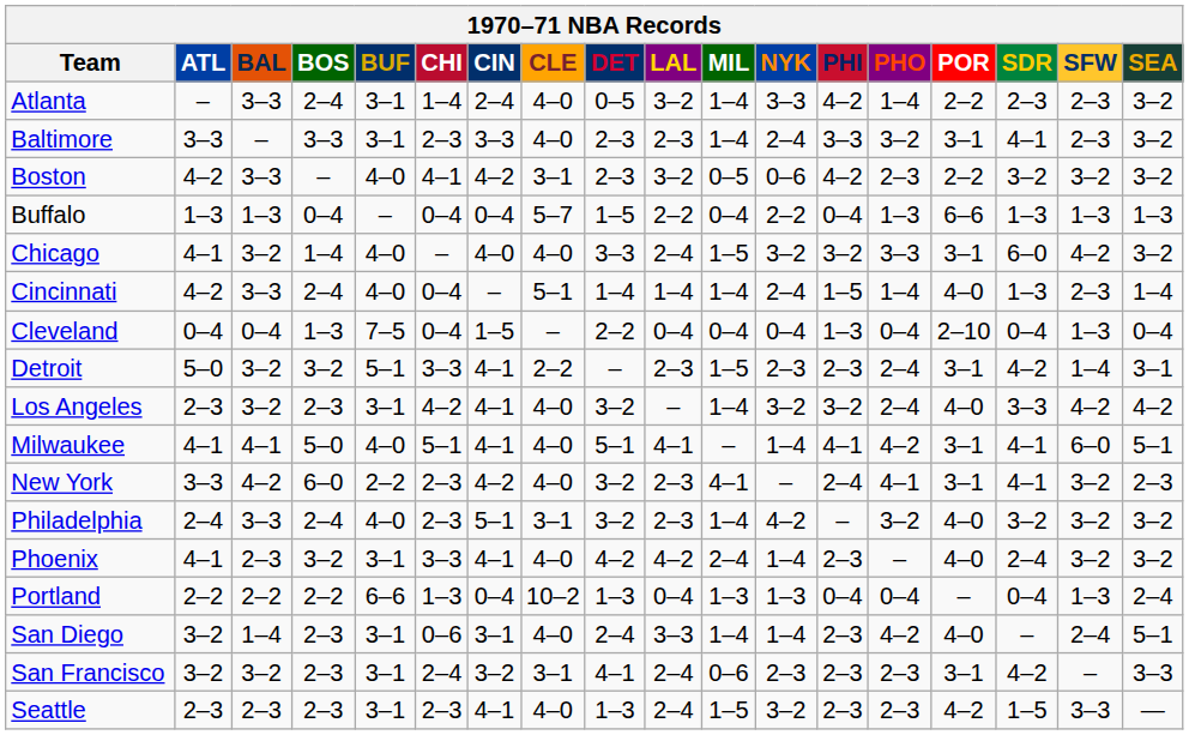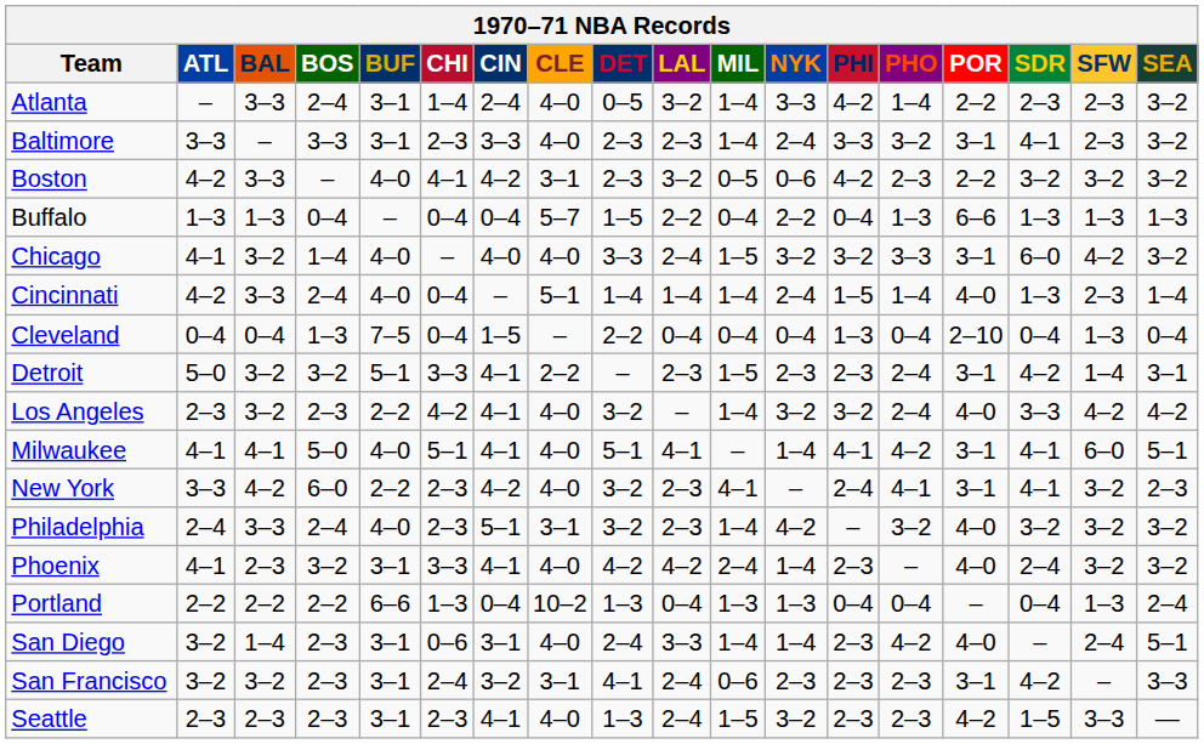 <table class="wikitable" style="font-size:95%; text-align:center;">
 <tr>
 <th colspan=18>1970–71 NBA Records</th>
 </tr>
 <tr>
 <th width=100>Team</th>
 <th style="background:#003EA4;color:#FFFFFF;width=35">ATL</th>
 <th style="background:#E45206;color:#012854;width=35">BAL</th>
 <th style="background:#006400;color:#FFFFFF;width=35">BOS</th>
 <th style="background:#012F6B;color:#D9AA00;width=35">BUF</th>
 <th style="background:#BA0C2F;color:#FFFFFF;width=35">CHI</th>
 <th style="background:#012F6B;color:#FFFFFF;width=35">CIN</th>
 <th style="background:#FFA402;color:#77222F;width=35">CLE</th>
 <th style="background:#012F6B;color:#D40032;width=35">DET</th>
 <th style="background:#800080;color:#FFD700;width=35">LAL</th>
 <th style="background:#006400;color:#FFFFFF;width=35">MIL</th>
 <th style="background:#003EA4;color:#FF8C00;width=35">NYK</th>
 <th style="background:#C90F2E;color:#022167;width=35">PHI</th>
 <th style="background:#800080;color:#FF4500;width=35">PHO</th>
 <th style="background:#FF0000;color:#FFFFFF;width=35">POR</th>
 <th style="background:#00843D;color:#FFCC00;width=35">SDR</th>
 <th style="background:#FFC62C;color:#012F6B;width=35">SFW</th>
 <th style="background:#173F36;color:#EBAA00;width=35">SEA</th>
 </tr>
 <tr>
 <td style="text-align:left;"><a href='#'>Atlanta</a></td>
 <td>–</td>
 <td>3–3</td>
 <td>2–4</td>
 <td>3–1</td>
 <td>1–4</td>
 <td>2–4</td>
 <td>4–0</td>
 <td>0–5</td>
 <td>3–2</td>
 <td>1–4</td>
 <td>3–3</td>
 <td>4–2</td>
 <td>1–4</td>
 <td>2–2</td>
 <td>2–3</td>
 <td>2–3</td>
 <td>3–2</td>
 </tr>
 <tr>
 <td style="text-align:left;"><a href='#'>Baltimore</a></td>
 <td>3–3</td>
 <td>–</td>
 <td>3–3</td>
 <td>3–1</td>
 <td>2–3</td>
 <td>3–3</td>
 <td>4–0</td>
 <td>2–3</td>
 <td>2–3</td>
 <td>1–4</td>
 <td>2–4</td>
 <td>3–3</td>
 <td>3–2</td>
 <td>3–1</td>
 <td>4–1</td>
 <td>2–3</td>
 <td>3–2</td>
 </tr>
 <tr>
 <td style="text-align:left;"><a href='#'>Boston</a></td>
 <td>4–2</td>
 <td>3–3</td>
 <td>–</td>
 <td>4–0</td>
 <td>4–1</td>
 <td>4–2</td>
 <td>3–1</td>
 <td>2–3</td>
 <td>3–2</td>
 <td>0–5</td>
 <td>0–6</td>
 <td>4–2</td>
 <td>2–3</td>
 <td>2–2</td>
 <td>3–2</td>
 <td>3–2</td>
 <td>3–2</td>
 </tr>
 <tr>
 <td style="text-align:left;">Buffalo</td>
 <td>1–3</td>
 <td>1–3</td>
 <td>0–4</td>
 <td>–</td>
 <td>0–4</td>
 <td>0–4</td>
 <td>5–7</td>
 <td>1–5</td>
 <td>2–2</td>
 <td>0–4</td>
 <td>2–2</td>
 <td>0–4</td>
 <td>1–3</td>
 <td>6–6</td>
 <td>1–3</td>
 <td>1–3</td>
 <td>1–3</td>
 </tr>
 <tr>
 <td style="text-align:left;"><a href='#'>Chicago</a></td>
 <td>4–1</td>
 <td>3–2</td>
 <td>1–4</td>
 <td>4–0</td>
 <td>–</td>
 <td>4–0</td>
 <td>4–0</td>
 <td>3–3</td>
 <td>2–4</td>
 <td>1–5</td>
 <td>3–2</td>
 <td>3–2</td>
 <td>3–3</td>
 <td>3–1</td>
 <td>6–0</td>
 <td>4–2</td>
 <td>3–2</td>
 </tr>
 <tr>
 <td style="text-align:left;"><a href='#'>Cincinnati</a></td>
 <td>4–2</td>
 <td>3–3</td>
 <td>2–4</td>
 <td>4–0</td>
 <td>0–4</td>
 <td>–</td>
 <td>5–1</td>
 <td>1–4</td>
 <td>1–4</td>
 <td>1–4</td>
 <td>2–4</td>
 <td>1–5</td>
 <td>1–4</td>
 <td>4–0</td>
 <td>1–3</td>
 <td>2–3</td>
 <td>1–4</td>
 </tr>
 <tr>
 <td style="text-align:left;"><a href='#'>Cleveland</a></td>
 <td>0–4</td>
 <td>0–4</td>
 <td>1–3</td>
 <td>7–5</td>
 <td>0–4</td>
 <td>1–5</td>
 <td>–</td>
 <td>2–2</td>
 <td>0–4</td>
 <td>0–4</td>
 <td>0–4</td>
 <td>1–3</td>
 <td>0–4</td>
 <td>2–10</td>
 <td>0–4</td>
 <td>1–3</td>
 <td>0–4</td>
 </tr>
 <tr>
 <td style="text-align:left;"><a href='#'>Detroit</a></td>
 <td>5–0</td>
 <td>3–2</td>
 <td>3–2</td>
 <td>5–1</td>
 <td>3–3</td>
 <td>4–1</td>
 <td>2–2</td>
 <td>–</td>
 <td>2–3</td>
 <td>1–5</td>
 <td>2–3</td>
 <td>2–3</td>
 <td>2–4</td>
 <td>3–1</td>
 <td>4–2</td>
 <td>1–4</td>
 <td>3–1</td>
 </tr>
 <tr>
 <td style="text-align:left;"><a href='#'>Los Angeles</a></td>
 <td>2–3</td>
 <td>3–2</td>
 <td>2–3</td>
-<td>3–1</td>
+<td>2–2</td>
 <td>4–2</td>
 <td>4–1</td>
 <td>4–0</td>
 <td>3–2</td>
 <td>–</td>
 <td>1–4</td>
 <td>3–2</td>
 <td>3–2</td>
 <td>2–4</td>
 <td>4–0</td>
 <td>3–3</td>
 <td>4–2</td>
 <td>4–2</td>
 </tr>
 <tr>
 <td style="text-align:left;"><a href='#'>Milwaukee</a></td>
 <td>4–1</td>
 <td>4–1</td>
 <td>5–0</td>
 <td>4–0</td>
 <td>5–1</td>
 <td>4–1</td>
 <td>4–0</td>
 <td>5–1</td>
 <td>4–1</td>
 <td>–</td>
 <td>1–4</td>
 <td>4–1</td>
 <td>4–2</td>
 <td>3–1</td>
 <td>4–1</td>
 <td>6–0</td>
 <td>5–1</td>
 </tr>
 <tr>
 <td style="text-align:left;"><a href='#'>New York</a></td>
 <td>3–3</td>
 <td>4–2</td>
 <td>6–0</td>
 <td>2–2</td>
 <td>2–3</td>
 <td>4–2</td>
 <td>4–0</td>
 <td>3–2</td>
 <td>2–3</td>
 <td>4–1</td>
 <td>–</td>
 <td>2–4</td>
 <td>4–1</td>
 <td>3–1</td>
 <td>4–1</td>
 <td>3–2</td>
 <td>2–3</td>
 </tr>
 <tr>
 <td style="text-align:left;"><a href='#'>Philadelphia</a></td>
 <td>2–4</td>
 <td>3–3</td>
 <td>2–4</td>
 <td>4–0</td>
 <td>2–3</td>
 <td>5–1</td>
 <td>3–1</td>
 <td>3–2</td>
 <td>2–3</td>
 <td>1–4</td>
 <td>4–2</td>
 <td>–</td>
 <td>3–2</td>
 <td>4–0</td>
 <td>3–2</td>
 <td>3–2</td>
 <td>3–2</td>
 </tr>
 <tr>
 <td style="text-align:left;"><a href='#'>Phoenix</a></td>
 <td>4–1</td>
 <td>2–3</td>
 <td>3–2</td>
 <td>3–1</td>
 <td>3–3</td>
 <td>4–1</td>
 <td>4–0</td>
 <td>4–2</td>
 <td>4–2</td>
 <td>2–4</td>
 <td>1–4</td>
 <td>2–3</td>
 <td>–</td>
 <td>4–0</td>
 <td>2–4</td>
 <td>3–2</td>
 <td>3–2</td>
 </tr>
 <tr>
 <td style="text-align:left;"><a href='#'>Portland</a></td>
 <td>2–2</td>
 <td>2–2</td>
 <td>2–2</td>
 <td>6–6</td>
 <td>1–3</td>
 <td>0–4</td>
 <td>10–2</td>
 <td>1–3</td>
 <td>0–4</td>
 <td>1–3</td>
 <td>1–3</td>
 <td>0–4</td>
 <td>0–4</td>
 <td>–</td>
 <td>0–4</td>
 <td>1–3</td>
 <td>2–4</td>
 </tr>
 <tr>
 <td style="text-align:left;"><a href='#'>San Diego</a></td>
 <td>3–2</td>
 <td>1–4</td>
 <td>2–3</td>
 <td>3–1</td>
 <td>0–6</td>
 <td>3–1</td>
 <td>4–0</td>
 <td>2–4</td>
 <td>3–3</td>
 <td>1–4</td>
 <td>1–4</td>
 <td>2–3</td>
 <td>4–2</td>
 <td>4–0</td>
 <td>–</td>
 <td>2–4</td>
 <td>5–1</td>
 </tr>
 <tr>
 <td style="text-align:left;"><a href='#'>San Francisco</a></td>
 <td>3–2</td>
 <td>3–2</td>
 <td>2–3</td>
 <td>3–1</td>
 <td>2–4</td>
 <td>3–2</td>
 <td>3–1</td>
 <td>4–1</td>
 <td>2–4</td>
 <td>0–6</td>
 <td>2–3</td>
 <td>2–3</td>
 <td>2–3</td>
 <td>3–1</td>
 <td>4–2</td>
 <td>–</td>
 <td>3–3</td>
 </tr>
 <tr>
 <td style="text-align:left;"><a href='#'>Seattle</a></td>
 <td>2–3</td>
 <td>2–3</td>
 <td>2–3</td>
 <td>3–1</td>
 <td>2–3</td>
 <td>4–1</td>
 <td>4–0</td>
 <td>1–3</td>
 <td>2–4</td>
 <td>1–5</td>
 <td>3–2</td>
 <td>2–3</td>
 <td>2–3</td>
 <td>4–2</td>
 <td>1–5</td>
 <td>3–3</td>
 <td>—</td>
 </tr>
 </table>
